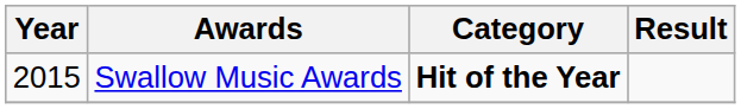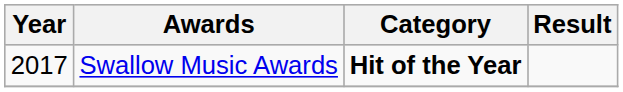 <table class="wikitable">
 <tr>
 <th scope="col">Year</th>
 <th scope="col">Awards</th>
 <th>Category</th>
 <th scope="col">Result</th>
 </tr>
 <tr>
-<td>2015</td>
+<td>2017</td>
 <td><a href='#'>Swallow Music Awards</a></td>
 <td><strong>Hit of the Year</strong></td>
 <td></td>
 </tr>
 <tr>
 </tr>
 </table>
